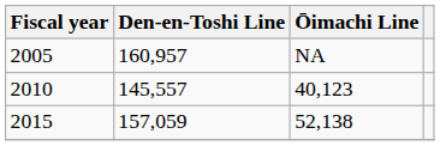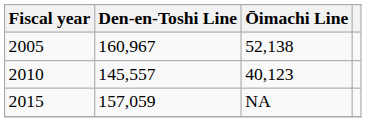 <table class="wikitable">
 <tr>
 <th>Fiscal year</th>
 <th>Den-en-Toshi Line</th>
 <th>Ōimachi Line</th>
 <th></th>
 </tr>
 <tr>
 <td>2005</td>
-<td>160,957</td>
-<td>NA</td>
+<td>160,967</td>
+<td>52,138</td>
 <td></td>
 </tr>
 <tr>
 <td>2010</td>
 <td>145,557</td>
 <td>40,123</td>
 <td></td>
 </tr>
 <tr>
 <td>2015</td>
 <td>157,059</td>
-<td>52,138</td>
+<td>NA</td>
 <td></td>
 </tr>
 <tr>
 </tr>
 </table>
